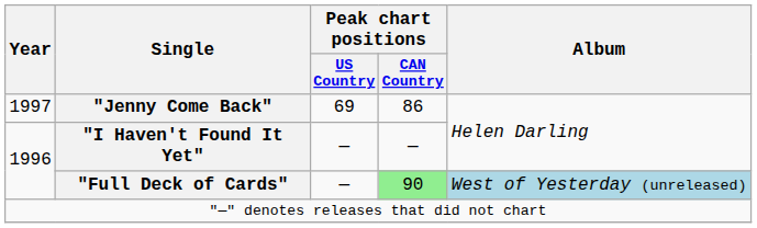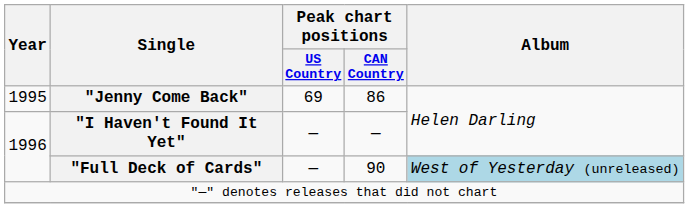 <table class="wikitable plainrowheaders" style="text-align:center;">
 <tr>
 <th rowspan="2">Year</th>
 <th rowspan="2" style="width:14em;">Single</th>
 <th colspan="2">Peak chart<br>positions</th>
 <th rowspan="2">Album</th>
 </tr>
 <tr style="font-size:smaller;">
 <th width="45"><a href='#'>US Country</a></th>
 <th width="45"><a href='#'>CAN Country</a></th>
 </tr>
 <tr>
-<td>1997</td>
+<td>1995</td>
 <th scope="row">"Jenny Come Back"</th>
 <td>69</td>
 <td>86</td>
 <td align="left" rowspan="2"><em>Helen Darling</em></td>
 </tr>
 <tr>
 <td rowspan="2">1996</td>
 <th scope="row">"I Haven't Found It Yet"</th>
 <td>—</td>
 <td>—</td>
 </tr>
 <tr>
 <th scope="row">"Full Deck of Cards"</th>
 <td>—</td>
-<td style="background: lightgreen;">90</td>
+<td>90</td>
 <td align="left" style="background: lightblue;"><em>West of Yesterday</em> <small>(unreleased)</small></td>
 </tr>
 <tr>
 <td colspan="5" style="font-size:8pt">"—" denotes releases that did not chart</td>
 </tr>
 <tr>
 </tr>
 </table>
